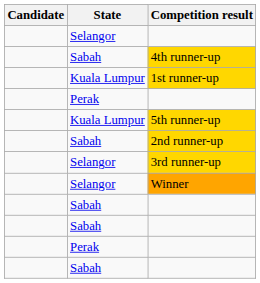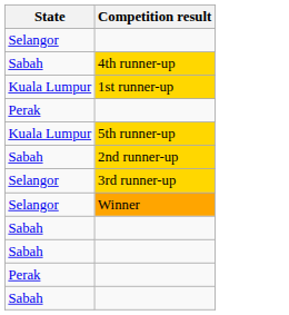 <table class="wikitable sortable col3center" style="font-size: 95%;">
 <tr>
-<th><span><strong>Candidate</strong></span></th>
 <th><span><strong>State</strong></span></th>
 <th><span><strong>Competition result</strong></span></th>
 </tr>
 <tr>
-<td></td>
 <td><a href='#'>Selangor</a></td>
 <td></td>
 </tr>
 <tr>
-<td {{left></td>
 <td><a href='#'>Sabah</a></td>
 <td bgcolor=gold>4th runner-up</td>
 </tr>
 <tr>
-<td></td>
 <td><a href='#'>Kuala Lumpur</a></td>
 <td bgcolor=gold>1st runner-up</td>
 </tr>
 <tr>
-<td></td>
 <td><a href='#'>Perak</a></td>
 <td></td>
 </tr>
 <tr>
-<td></td>
 <td><a href='#'>Kuala Lumpur</a></td>
 <td bgcolor=gold>5th runner-up</td>
 </tr>
 <tr>
-<td></td>
 <td><a href='#'>Sabah</a></td>
 <td bgcolor=gold>2nd runner-up</td>
 </tr>
 <tr>
-<td></td>
 <td><a href='#'>Selangor</a></td>
 <td bgcolor=gold>3rd runner-up</td>
 </tr>
 <tr>
-<td></td>
 <td><a href='#'>Selangor</a></td>
 <td bgcolor=Orange>Winner</td>
 </tr>
 <tr>
-<td {{left></td>
 <td><a href='#'>Sabah</a></td>
 <td></td>
 </tr>
 <tr>
-<td {{left></td>
 <td><a href='#'>Sabah</a></td>
 <td></td>
 </tr>
 <tr>
-<td></td>
 <td><a href='#'>Perak</a></td>
 <td></td>
 </tr>
 <tr>
-<td {{left></td>
 <td><a href='#'>Sabah</a></td>
 <td></td>
 </tr>
 </table>
